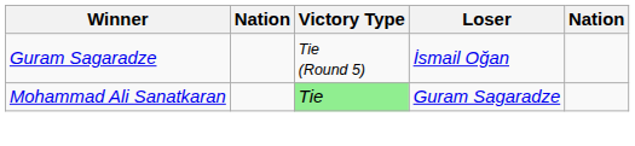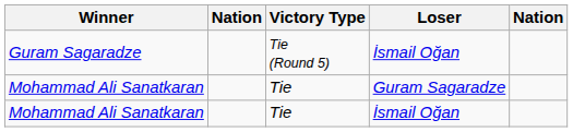 <table class="wikitable sortable" style="text-align:left;">
 <tr>
 <th>Winner</th>
 <th>Nation</th>
 <th>Victory Type</th>
 <th>Loser</th>
 <th>Nation</th>
 </tr>
 <tr style="font-style: italic">
 <td><a href='#'>Guram Sagaradze</a></td>
 <td></td>
 <td><small>Tie<br>(Round 5)</small></td>
 <td><a href='#'>İsmail Oğan</a></td>
 <td></td>
 </tr>
 <tr style="font-style: italic">
 <td><a href='#'>Mohammad Ali Sanatkaran</a></td>
 <td></td>
-<td style="background: lightgreen;">Tie</td>
+<td>Tie</td>
 <td><a href='#'>Guram Sagaradze</a></td>
 <td></td>
 </tr>
+<tr style="font-style: italic">
+<td><a href='#'>Mohammad Ali Sanatkaran</a></td>
+<td></td>
+<td>Tie</td>
+<td><a href='#'>İsmail Oğan</a></td>
+<td></td>
+</tr>
 </table>
